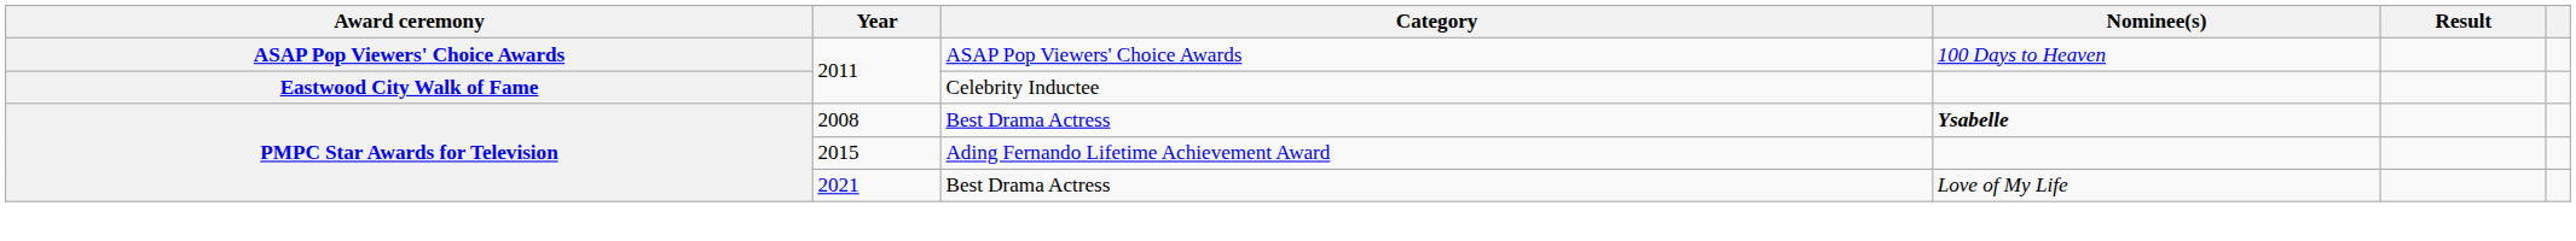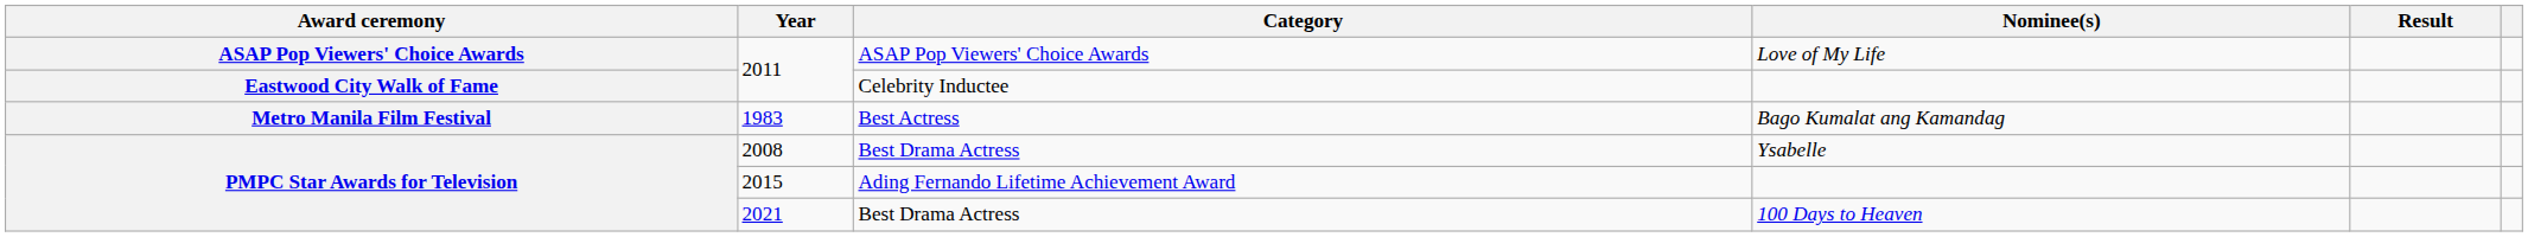 <table class="wikitable sortable plainrowheaders" style="width: 100%;">
 <tr style="background:#ccc; text-align:center;">
 <th scope="col">Award ceremony</th>
 <th scope="col">Year</th>
 <th scope="col">Category</th>
 <th scope="col">Nominee(s)</th>
 <th scope="col">Result</th>
 <th scope="col" class="unsortable"></th>
 </tr>
 <tr>
 <th scope="row"><a href='#'>ASAP Pop Viewers' Choice Awards</a></th>
 <td rowspan="2">2011</td>
 <td><a href='#'>ASAP Pop Viewers' Choice Awards</a></td>
-<td><em><a href='#'>100 Days to Heaven</a></em></td>
+<td><em>Love of My Life</em></td>
 <td></td>
 <td></td>
 </tr>
 <tr>
 <th scope="row"><a href='#'>Eastwood City Walk of Fame</a></th>
 <td>Celebrity Inductee</td>
 <td></td>
 <td></td>
 <td></td>
 </tr>
 <tr>
+<th scope="row"><a href='#'>Metro Manila Film Festival</a></th>
+<td><a href='#'>1983</a></td>
+<td><a href='#'>Best Actress</a></td>
+<td><em>Bago Kumalat ang Kamandag</em></td>
+<td></td>
+<td></td>
+</tr>
+<tr>
 <th scope="row" rowspan="3"><a href='#'>PMPC Star Awards for Television</a></th>
 <td>2008</td>
 <td><a href='#'>Best Drama Actress</a></td>
-<td><strong><em>Ysabelle</em></strong></td>
+<td><em>Ysabelle</em></td>
 <td></td>
 <td></td>
 </tr>
 <tr>
 <td>2015</td>
 <td><a href='#'>Ading Fernando Lifetime Achievement Award</a></td>
 <td></td>
 <td></td>
 <td></td>
 </tr>
 <tr>
 <td><a href='#'>2021</a></td>
 <td>Best Drama Actress</td>
-<td><em>Love of My Life</em></td>
+<td><em><a href='#'>100 Days to Heaven</a></em></td>
 <td></td>
 <td></td>
 </tr>
 </table>
